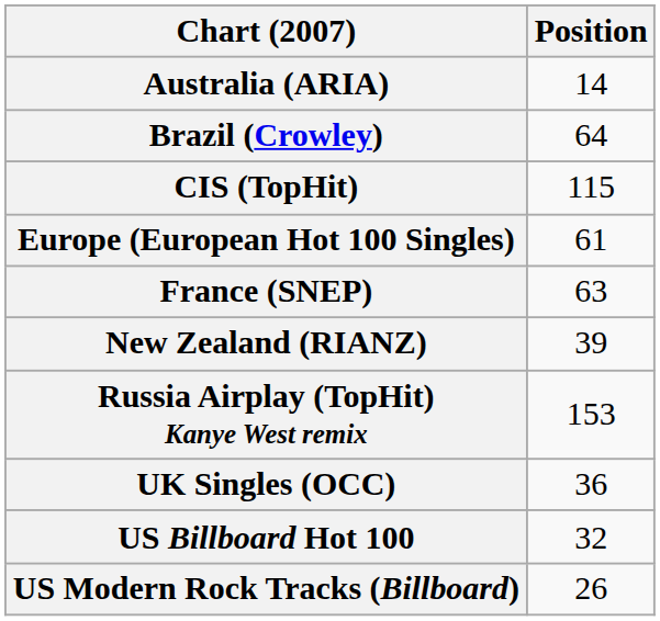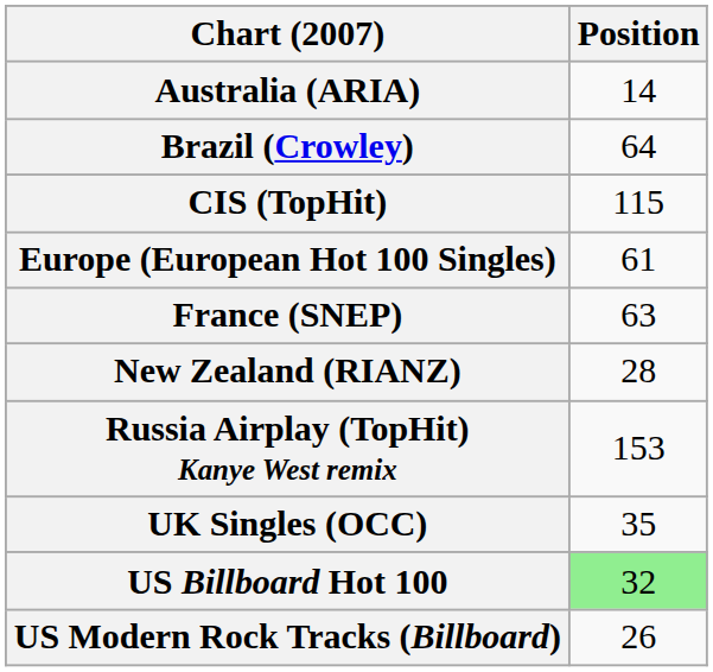 <table class="wikitable sortable plainrowheaders" style="text-align:center">
 <tr>
 <th>Chart (2007)</th>
 <th>Position</th>
 </tr>
 <tr>
 <th scope="row">Australia (ARIA)</th>
 <td>14</td>
 </tr>
 <tr>
 <th scope="row">Brazil (<a href='#'>Crowley</a>)</th>
 <td>64</td>
 </tr>
 <tr>
 <th scope="row">CIS (TopHit)</th>
 <td>115</td>
 </tr>
 <tr>
 <th scope="row">Europe (European Hot 100 Singles)</th>
 <td>61</td>
 </tr>
 <tr>
 <th scope="row">France (SNEP)</th>
 <td>63</td>
 </tr>
 <tr>
 <th scope="row">New Zealand (RIANZ)</th>
-<td>39</td>
+<td>28</td>
 </tr>
 <tr>
 <th scope="row">Russia Airplay (TopHit)<br><small><em>Kanye West remix</em></small></th>
 <td>153</td>
 </tr>
 <tr>
 <th scope="row">UK Singles (OCC)</th>
-<td>36</td>
+<td>35</td>
 </tr>
 <tr>
 <th scope="row">US <em>Billboard</em> Hot 100</th>
-<td>32</td>
+<td style="background: lightgreen;">32</td>
 </tr>
 <tr>
 <th scope="row">US Modern Rock Tracks (<em>Billboard</em>)</th>
 <td>26</td>
 </tr>
 </table>
